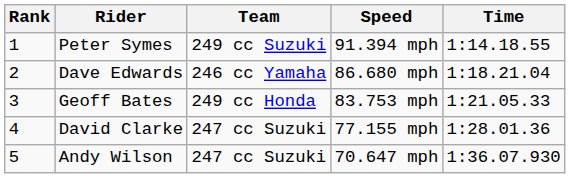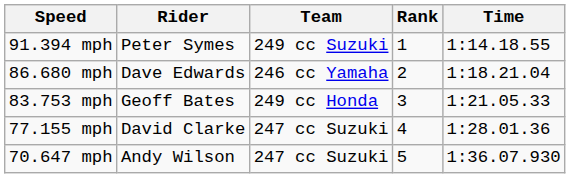 <table class="wikitable" style="font-size: 95%;">
 <tr style="background:#efefef;">
-<th>Rank</th>
+<th>Speed</th>
 <th>Rider</th>
 <th>Team</th>
-<th>Speed</th>
+<th>Rank</th>
 <th>Time</th>
 </tr>
 <tr>
-<td>1</td>
+<td>91.394 mph</td>
 <td> Peter Symes</td>
 <td>249 cc <a href='#'>Suzuki</a></td>
-<td>91.394 mph</td>
+<td>1</td>
 <td>1:14.18.55</td>
 </tr>
 <tr>
-<td>2</td>
+<td>86.680 mph</td>
 <td>  Dave Edwards</td>
 <td>246 cc <a href='#'>Yamaha</a></td>
-<td>86.680 mph</td>
+<td>2</td>
 <td>1:18.21.04</td>
 </tr>
 <tr>
-<td>3</td>
+<td>83.753 mph</td>
 <td>  Geoff Bates</td>
 <td>249 cc <a href='#'>Honda</a></td>
-<td>83.753 mph</td>
+<td>3</td>
 <td>1:21.05.33</td>
 </tr>
 <tr>
-<td>4</td>
+<td>77.155 mph</td>
 <td>  David Clarke</td>
 <td>247 cc Suzuki</td>
-<td>77.155 mph</td>
+<td>4</td>
 <td>1:28.01.36</td>
 </tr>
 <tr>
-<td>5</td>
+<td>70.647 mph</td>
 <td> Andy Wilson</td>
 <td>247 cc Suzuki</td>
-<td>70.647 mph</td>
+<td>5</td>
 <td>1:36.07.930</td>
 </tr>
 </table>
